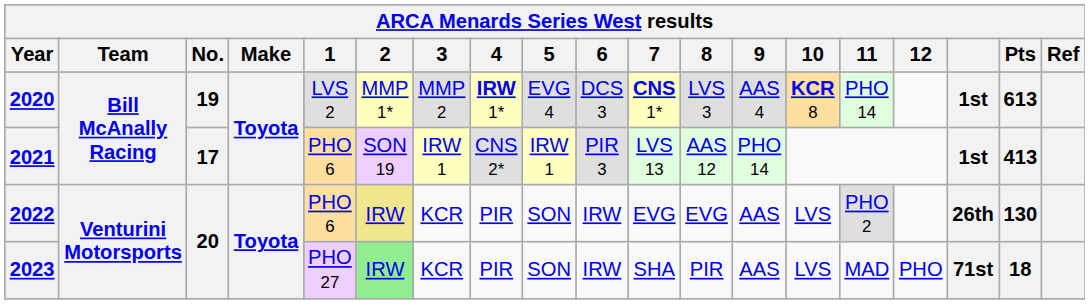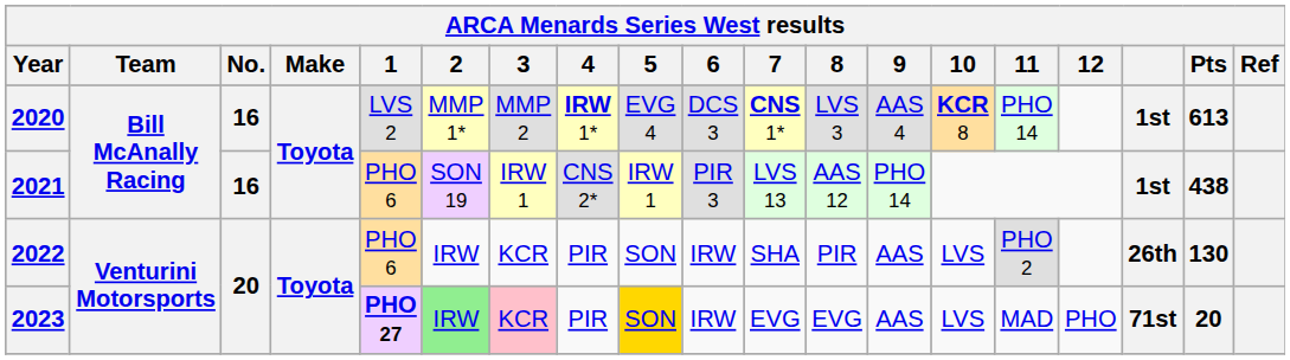 <table class="wikitable" style="text-align:center; font-size:75%">
 <tr>
 <th colspan=19><a href='#'>ARCA Menards Series West</a> results</th>
 </tr>
 <tr>
 <th>Year</th>
 <th>Team</th>
 <th>No.</th>
 <th>Make</th>
 <th>1</th>
 <th>2</th>
 <th>3</th>
 <th>4</th>
 <th>5</th>
 <th>6</th>
 <th>7</th>
 <th>8</th>
 <th>9</th>
 <th>10</th>
 <th>11</th>
 <th>12</th>
 <th></th>
 <th>Pts</th>
 <th>Ref</th>
 </tr>
 <tr>
 <th><a href='#'>2020</a></th>
 <th rowspan=2><a href='#'>Bill McAnally Racing</a></th>
-<th>19</th>
+<th>16</th>
 <th rowspan=2><a href='#'>Toyota</a></th>
 <td style="background:#DFDFDF;"><a href='#'>LVS</a><br><small>2</small></td>
 <td style="background:#FFFFBF;"><a href='#'>MMP</a><br><small>1*</small></td>
 <td style="background:#DFDFDF;"><a href='#'>MMP</a><br><small>2</small></td>
 <td style="background:#FFFFBF;"><strong><a href='#'>IRW</a></strong><br><small>1*</small></td>
 <td style="background:#DFDFDF;"><a href='#'>EVG</a><br><small>4</small></td>
 <td style="background:#DFDFDF;"><a href='#'>DCS</a><br><small>3</small></td>
 <td style="background:#FFFFBF;"><strong><a href='#'>CNS</a></strong><br><small>1*</small></td>
 <td style="background:#DFDFDF;"><a href='#'>LVS</a><br><small>3</small></td>
 <td style="background:#DFDFDF;"><a href='#'>AAS</a><br><small>4</small></td>
 <td style="background:#FFDF9F;"><strong><a href='#'>KCR</a></strong><br><small>8</small></td>
 <td style="background:#DFFFDF;"><a href='#'>PHO</a><br><small>14</small></td>
 <td></td>
 <th>1st</th>
 <th>613</th>
 <th></th>
 </tr>
 <tr>
 <th><a href='#'>2021</a></th>
-<th>17</th>
+<th>16</th>
 <td style="background:#FFDF9F;"><a href='#'>PHO</a><br><small>6</small></td>
 <td style="background:#EFCFFF;"><a href='#'>SON</a><br><small>19</small></td>
 <td style="background:#FFFFBF;"><a href='#'>IRW</a><br><small>1</small></td>
 <td style="background:#DFDFDF;"><a href='#'>CNS</a><br><small>2*</small></td>
 <td style="background:#FFFFBF;"><a href='#'>IRW</a><br><small>1</small></td>
 <td style="background:#DFDFDF;"><a href='#'>PIR</a><br><small>3</small></td>
 <td style="background:#DFFFDF;"><a href='#'>LVS</a><br><small>13</small></td>
 <td style="background:#DFFFDF;"><a href='#'>AAS</a><br><small>12</small></td>
 <td style="background:#DFFFDF;"><a href='#'>PHO</a><br><small>14</small></td>
 <td colspan=3></td>
 <th>1st</th>
-<th>413</th>
+<th>438</th>
 <th></th>
 </tr>
 <tr>
 <th><a href='#'>2022</a></th>
 <th rowspan=2><a href='#'>Venturini Motorsports</a></th>
 <th rowspan=2>20</th>
 <th rowspan=2><a href='#'>Toyota</a></th>
 <td style="background:#FFDF9F;"><a href='#'>PHO</a><br><small>6</small></td>
-<td style="background: khaki;"><a href='#'>IRW</a></td>
+<td><a href='#'>IRW</a></td>
 <td><a href='#'>KCR</a></td>
 <td><a href='#'>PIR</a></td>
 <td><a href='#'>SON</a></td>
 <td><a href='#'>IRW</a></td>
-<td><a href='#'>EVG</a></td>
-<td><a href='#'>EVG</a></td>
+<td><a href='#'>SHA</a></td>
+<td><a href='#'>PIR</a></td>
 <td><a href='#'>AAS</a></td>
 <td><a href='#'>LVS</a></td>
 <td style="background:#DFDFDF;"><a href='#'>PHO</a><br><small>2</small></td>
 <td></td>
 <th>26th</th>
 <th>130</th>
 <th></th>
 </tr>
 <tr>
 <th><a href='#'>2023</a></th>
-<td style="background:#EFCFFF;"><a href='#'>PHO</a><br><small>27</small></td>
+<td style="background:#EFCFFF;"><strong><a href='#'>PHO</a><br><small>27</small></strong></td>
 <td style="background: lightgreen;"><a href='#'>IRW</a></td>
-<td><a href='#'>KCR</a></td>
+<td style="background: pink;"><a href='#'>KCR</a></td>
 <td><a href='#'>PIR</a></td>
-<td><a href='#'>SON</a></td>
+<td style="background: gold;"><a href='#'>SON</a></td>
 <td><a href='#'>IRW</a></td>
-<td><a href='#'>SHA</a></td>
-<td><a href='#'>PIR</a></td>
+<td><a href='#'>EVG</a></td>
+<td><a href='#'>EVG</a></td>
 <td><a href='#'>AAS</a></td>
 <td><a href='#'>LVS</a></td>
 <td><a href='#'>MAD</a></td>
 <td><a href='#'>PHO</a></td>
 <th>71st</th>
-<th>18</th>
+<th>20</th>
 <th></th>
 </tr>
 </table>
